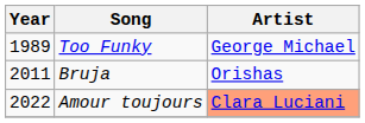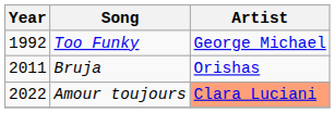 <table class="wikitable sortable">
 <tr>
 <th>Year</th>
 <th>Song</th>
 <th>Artist</th>
 </tr>
 <tr>
-<td>1989</td>
+<td>1992</td>
 <td><em><a href='#'>Too Funky</a></em></td>
 <td><a href='#'>George Michael</a></td>
 </tr>
 <tr>
 <td>2011</td>
 <td><em>Bruja</em></td>
 <td><a href='#'>Orishas</a></td>
 </tr>
 <tr>
 <td>2022</td>
 <td><em>Amour toujours</em></td>
 <td style="background: lightsalmon;"><a href='#'>Clara Luciani</a></td>
 </tr>
 <tr>
 </tr>
 </table>
